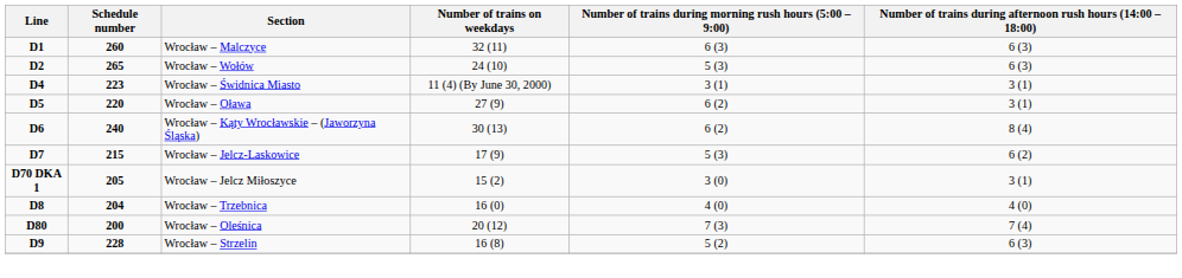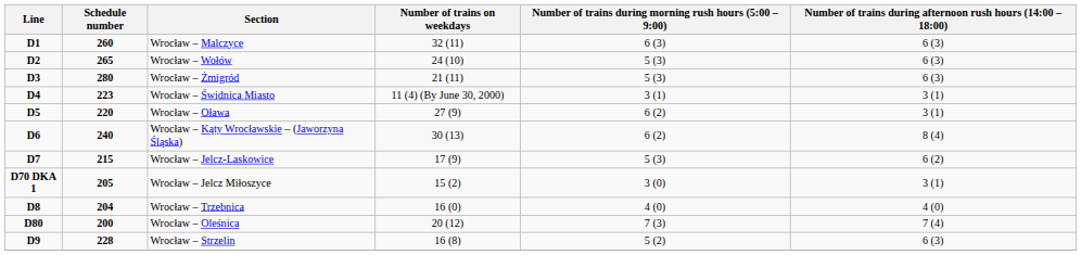 <table class="wikitable" style="text-align:center">
 <tr>
 <th>Line</th>
 <th>Schedule number</th>
 <th>Section</th>
 <th>Number of trains on weekdays</th>
 <th>Number of trains during morning rush hours (5:00 – 9:00)</th>
 <th>Number of trains during afternoon rush hours (14:00 – 18:00)</th>
 </tr>
 <tr>
 <td><strong>D1</strong></td>
 <td><strong>260</strong></td>
 <td style="text-align:left">Wrocław – <a href='#'>Malczyce</a></td>
 <td>32 (11)</td>
 <td>6 (3)</td>
 <td>6 (3)</td>
 </tr>
 <tr>
 <td><strong>D2</strong></td>
 <td><strong>265</strong></td>
 <td style="text-align:left">Wrocław – <a href='#'>Wołów</a></td>
 <td>24 (10)</td>
+<td>5 (3)</td>
+<td>6 (3)</td>
+</tr>
+<tr>
+<td><strong>D3</strong></td>
+<td><strong>280</strong></td>
+<td style="text-align:left">Wrocław – <a href='#'>Żmigród</a></td>
+<td>21 (11)</td>
 <td>5 (3)</td>
 <td>6 (3)</td>
 </tr>
 <tr>
 <td><strong>D4</strong></td>
 <td><strong>223</strong></td>
 <td style="text-align:left">Wrocław – <a href='#'>Świdnica Miasto</a></td>
 <td>11 (4) (By June 30, 2000)</td>
 <td>3 (1)</td>
 <td>3 (1)</td>
 </tr>
 <tr>
 <td><strong>D5</strong></td>
 <td><strong>220</strong></td>
 <td style="text-align:left">Wrocław – <a href='#'>Oława</a></td>
 <td>27 (9)</td>
 <td>6 (2)</td>
 <td>3 (1)</td>
 </tr>
 <tr>
 <td><strong>D6</strong></td>
 <td><strong>240</strong></td>
 <td style="text-align:left">Wrocław – <a href='#'>Kąty Wrocławskie</a> – (<a href='#'>Jaworzyna Śląska</a>)</td>
 <td>30 (13)</td>
 <td>6 (2)</td>
 <td>8 (4)</td>
 </tr>
 <tr>
 <td><strong>D7</strong></td>
 <td><strong>215</strong></td>
 <td style="text-align:left">Wrocław – <a href='#'>Jelcz-Laskowice</a></td>
 <td>17 (9)</td>
 <td>5 (3)</td>
 <td>6 (2)</td>
 </tr>
 <tr>
 <td><strong>D70</strong> <strong>DKA 1</strong></td>
 <td><strong>205</strong></td>
 <td style="text-align:left">Wrocław – Jelcz Miłoszyce</td>
 <td>15 (2)</td>
 <td>3 (0)</td>
 <td>3 (1)</td>
 </tr>
 <tr>
 <td><strong>D8</strong></td>
 <td><strong>204</strong></td>
 <td style="text-align:left">Wrocław – <a href='#'>Trzebnica</a></td>
 <td>16 (0)</td>
 <td>4 (0)</td>
 <td>4 (0)</td>
 </tr>
 <tr>
 <td><strong>D80</strong></td>
 <td><strong>200</strong></td>
 <td style="text-align:left">Wrocław – <a href='#'>Oleśnica</a></td>
 <td>20 (12)</td>
 <td>7 (3)</td>
 <td>7 (4)</td>
 </tr>
 <tr>
 <td><strong>D9</strong></td>
 <td><strong>228</strong></td>
 <td style="text-align:left">Wrocław – <a href='#'>Strzelin</a></td>
 <td>16 (8)</td>
 <td>5 (2)</td>
 <td>6 (3)</td>
 </tr>
 <tr>
 </tr>
 </table>
